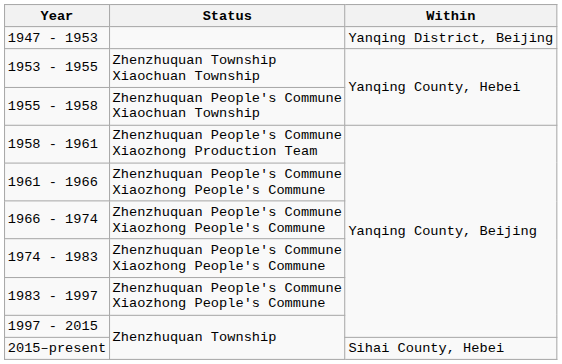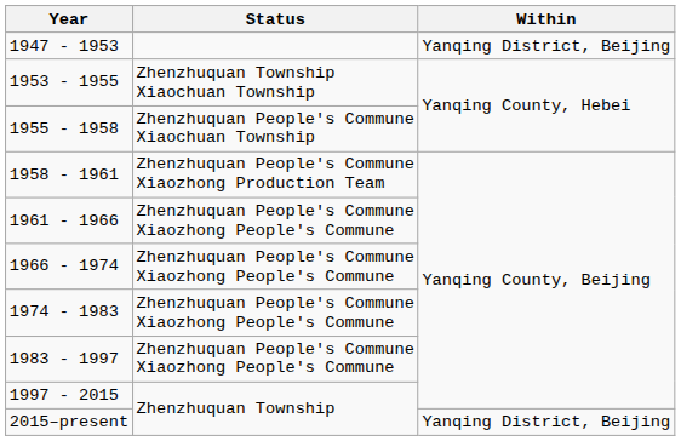 <table class="wikitable">
 <tr>
 <th>Year</th>
 <th>Status</th>
 <th>Within</th>
 </tr>
 <tr>
 <td>1947 - 1953</td>
 <td></td>
 <td>Yanqing District, Beijing</td>
 </tr>
 <tr>
 <td>1953 - 1955</td>
 <td>Zhenzhuquan Township<br>Xiaochuan Township</td>
 <td rowspan="2">Yanqing County, Hebei</td>
 </tr>
 <tr>
 <td>1955 - 1958</td>
 <td>Zhenzhuquan People's Commune<br>Xiaochuan Township</td>
 </tr>
 <tr>
 <td>1958 - 1961</td>
 <td>Zhenzhuquan People's Commune<br>Xiaozhong Production Team</td>
 <td rowspan="6">Yanqing County, Beijing</td>
 </tr>
 <tr>
 <td>1961 - 1966</td>
 <td>Zhenzhuquan People's Commune<br>Xiaozhong People's Commune</td>
 </tr>
 <tr>
 <td>1966 - 1974</td>
 <td>Zhenzhuquan People's Commune<br>Xiaozhong People's Commune</td>
 </tr>
 <tr>
 <td>1974 - 1983</td>
 <td>Zhenzhuquan People's Commune<br>Xiaozhong People's Commune</td>
 </tr>
 <tr>
 <td>1983 - 1997</td>
 <td>Zhenzhuquan People's Commune<br>Xiaozhong People's Commune</td>
 </tr>
 <tr>
 <td>1997 - 2015</td>
 <td rowspan="2">Zhenzhuquan Township</td>
 </tr>
 <tr>
 <td>2015–present</td>
-<td>Sihai County, Hebei</td>
+<td>Yanqing District, Beijing</td>
 </tr>
 </table>
